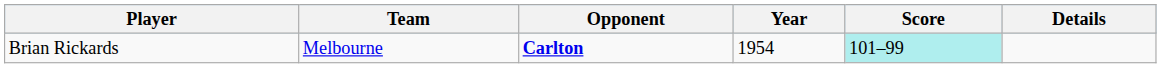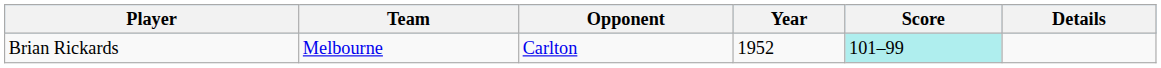 <table class="wikitable sortable" style="width:80%;">
 <tr style="background:#87cefa;">
 <th>Player</th>
 <th>Team</th>
 <th>Opponent</th>
 <th>Year</th>
 <th>Score</th>
 <th>Details</th>
 </tr>
 <tr>
 <td>Brian Rickards</td>
 <td><a href='#'>Melbourne</a></td>
-<td><strong><a href='#'>Carlton</a></strong></td>
-<td>1954</td>
+<td><a href='#'>Carlton</a></td>
+<td>1952</td>
 <td style="background: paleturquoise;">101–99</td>
 <td></td>
 </tr>
 </table>
